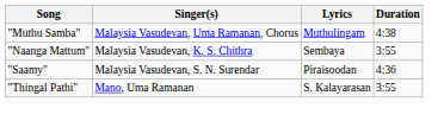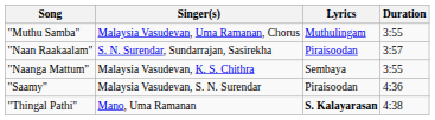 <table class="wikitable" style="font-size:95%;">
 <tr>
 <th>Song</th>
 <th>Singer(s)</th>
 <th>Lyrics</th>
 <th>Duration</th>
 </tr>
 <tr>
 <td>"Muthu Samba"</td>
 <td><a href='#'>Malaysia Vasudevan</a>, <a href='#'>Uma Ramanan</a>, Chorus</td>
 <td><a href='#'>Muthulingam</a></td>
-<td>4:38</td>
+<td>3:55</td>
+</tr>
+<tr>
+<td>"Naan Raakaalam"</td>
+<td><a href='#'>S. N. Surendar</a>, Sundarrajan, Sasirekha</td>
+<td><a href='#'>Piraisoodan</a></td>
+<td>3:57</td>
 </tr>
 <tr>
 <td>"Naanga Mattum"</td>
 <td>Malaysia Vasudevan, <a href='#'>K. S. Chithra</a></td>
 <td>Sembaya</td>
 <td>3:55</td>
 </tr>
 <tr>
 <td>"Saamy"</td>
 <td>Malaysia Vasudevan, S. N. Surendar</td>
 <td>Piraisoodan</td>
 <td>4:36</td>
 </tr>
 <tr>
 <td>"Thingal Pathi"</td>
 <td><a href='#'>Mano</a>, Uma Ramanan</td>
-<td>S. Kalayarasan</td>
-<td>3:55</td>
+<td><strong>S. Kalayarasan</strong></td>
+<td>4:38</td>
 </tr>
 </table>
